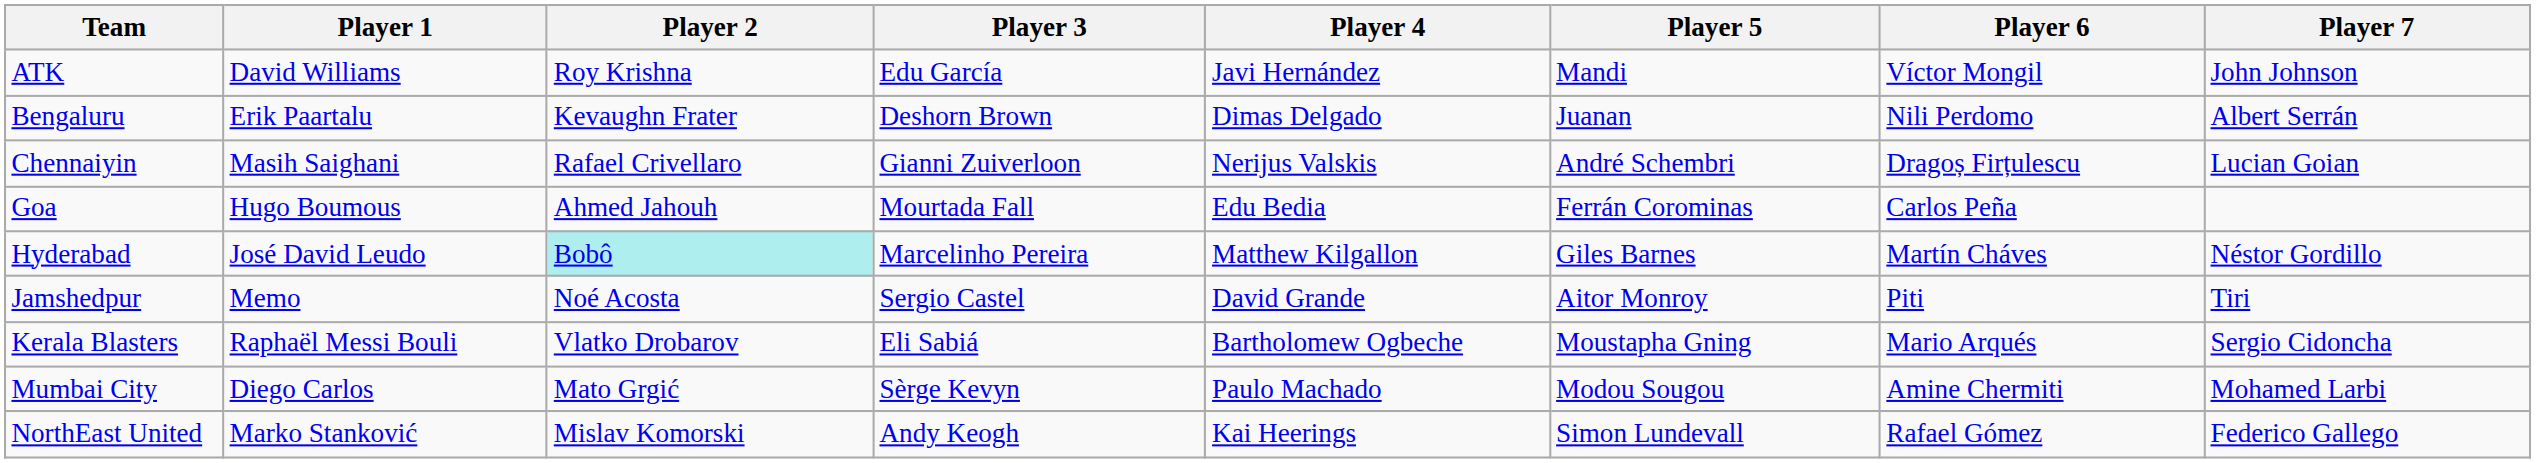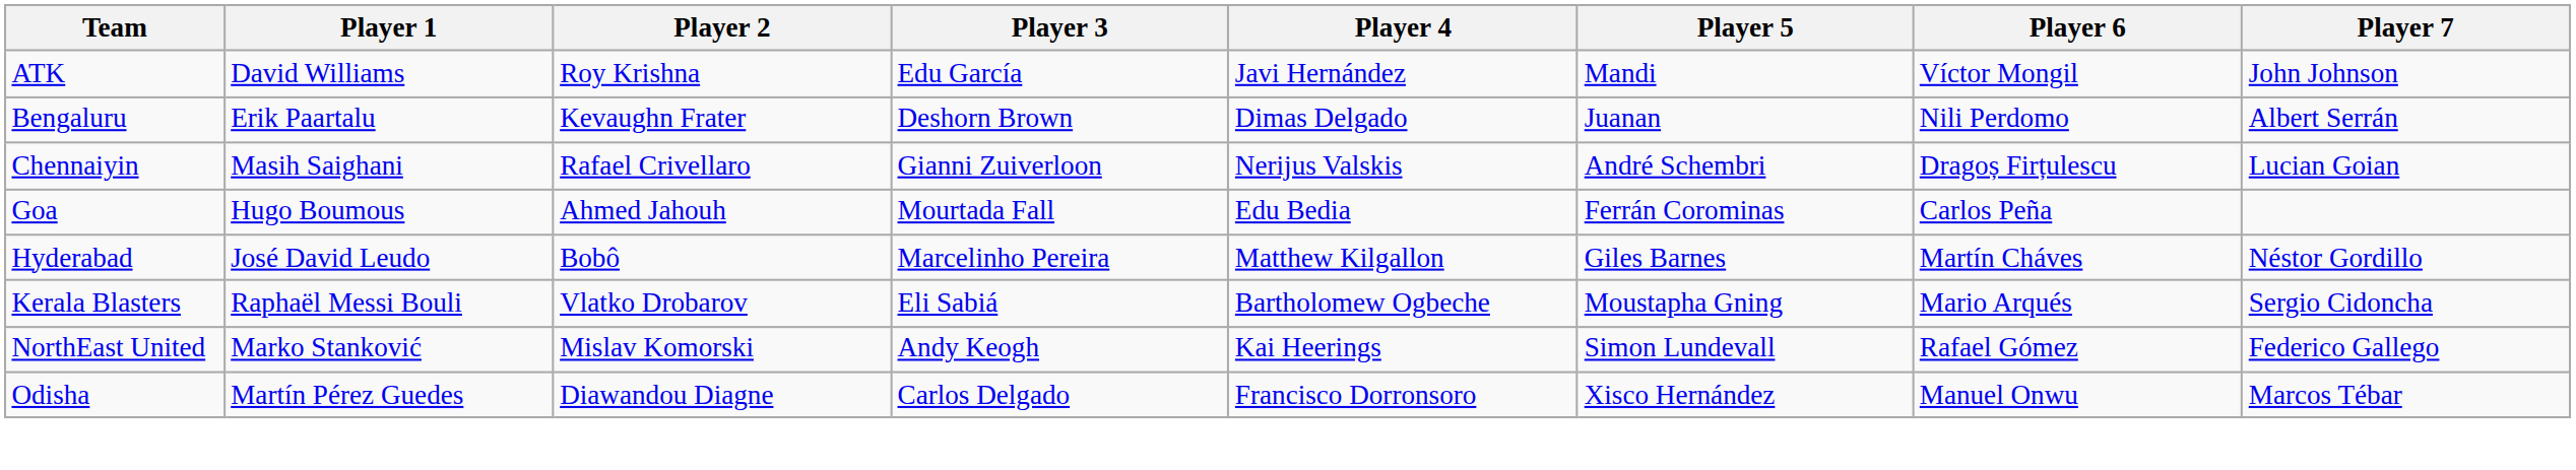 <table class="wikitable" style="font-size:84%;">
 <tr>
 <th width="140">Team</th>
 <th width="257">Player 1</th>
 <th width="257">Player 2</th>
 <th width="257">Player 3</th>
 <th width="257">Player 4</th>
 <th width="257">Player 5</th>
 <th width="257">Player 6</th>
 <th Width="257">Player 7</th>
 </tr>
 <tr>
 <td><a href='#'>ATK</a></td>
 <td> <a href='#'>David Williams</a></td>
 <td> <a href='#'>Roy Krishna</a></td>
 <td> <a href='#'>Edu García</a></td>
 <td> <a href='#'>Javi Hernández</a></td>
 <td> <a href='#'>Mandi</a></td>
 <td> <a href='#'>Víctor Mongil</a></td>
 <td> <a href='#'>John Johnson</a></td>
 </tr>
 <tr>
 <td><a href='#'>Bengaluru</a></td>
 <td> <a href='#'>Erik Paartalu</a></td>
 <td> <a href='#'>Kevaughn Frater</a></td>
 <td> <a href='#'>Deshorn Brown</a></td>
 <td> <a href='#'>Dimas Delgado</a></td>
 <td> <a href='#'>Juanan</a></td>
 <td> <a href='#'>Nili Perdomo</a></td>
 <td> <a href='#'>Albert Serrán</a></td>
 </tr>
 <tr>
 <td><a href='#'>Chennaiyin</a></td>
 <td> <a href='#'>Masih Saighani</a></td>
 <td> <a href='#'>Rafael Crivellaro</a></td>
 <td> <a href='#'>Gianni Zuiverloon</a></td>
 <td> <a href='#'>Nerijus Valskis</a></td>
 <td> <a href='#'>André Schembri</a></td>
 <td> <a href='#'>Dragoș Firțulescu</a></td>
 <td> <a href='#'>Lucian Goian</a></td>
 </tr>
 <tr>
 <td><a href='#'>Goa</a></td>
 <td> <a href='#'>Hugo Boumous</a></td>
 <td> <a href='#'>Ahmed Jahouh</a></td>
 <td> <a href='#'>Mourtada Fall</a></td>
 <td> <a href='#'>Edu Bedia</a></td>
 <td> <a href='#'>Ferrán Corominas</a></td>
 <td> <a href='#'>Carlos Peña</a></td>
 <td></td>
 </tr>
 <tr>
 <td><a href='#'>Hyderabad</a></td>
 <td> <a href='#'>José David Leudo</a></td>
-<td style="background: paleturquoise;"> <a href='#'>Bobô</a></td>
+<td> <a href='#'>Bobô</a></td>
 <td> <a href='#'>Marcelinho Pereira</a></td>
 <td> <a href='#'>Matthew Kilgallon</a></td>
 <td> <a href='#'>Giles Barnes</a></td>
 <td> <a href='#'>Martín Cháves</a></td>
 <td> <a href='#'>Néstor Gordillo</a></td>
-</tr>
-<tr>
-<td><a href='#'>Jamshedpur</a></td>
-<td> <a href='#'>Memo</a></td>
-<td> <a href='#'>Noé Acosta</a></td>
-<td> <a href='#'>Sergio Castel</a></td>
-<td> <a href='#'>David Grande</a></td>
-<td> <a href='#'>Aitor Monroy</a></td>
-<td> <a href='#'>Piti</a></td>
-<td> <a href='#'>Tiri</a></td>
 </tr>
 <tr>
 <td><a href='#'>Kerala Blasters</a></td>
 <td> <a href='#'>Raphaël Messi Bouli</a></td>
 <td> <a href='#'>Vlatko Drobarov</a></td>
 <td> <a href='#'>Eli Sabiá</a></td>
 <td> <a href='#'>Bartholomew Ogbeche</a></td>
 <td> <a href='#'>Moustapha Gning</a></td>
 <td> <a href='#'>Mario Arqués</a></td>
 <td> <a href='#'>Sergio Cidoncha</a></td>
 </tr>
 <tr>
-<td><a href='#'>Mumbai City</a></td>
-<td> <a href='#'>Diego Carlos</a></td>
-<td> <a href='#'>Mato Grgić</a></td>
-<td> <a href='#'>Sèrge Kevyn</a></td>
-<td> <a href='#'>Paulo Machado</a></td>
-<td> <a href='#'>Modou Sougou</a></td>
-<td> <a href='#'>Amine Chermiti</a></td>
-<td> <a href='#'>Mohamed Larbi</a></td>
-</tr>
-<tr>
 <td><a href='#'>NorthEast United</a></td>
 <td> <a href='#'>Marko Stanković</a></td>
 <td> <a href='#'>Mislav Komorski</a></td>
 <td> <a href='#'>Andy Keogh</a></td>
 <td> <a href='#'>Kai Heerings</a></td>
 <td> <a href='#'>Simon Lundevall</a></td>
 <td> <a href='#'>Rafael Gómez</a></td>
 <td> <a href='#'>Federico Gallego</a></td>
 </tr>
+<tr>
+<td><a href='#'>Odisha</a></td>
+<td> <a href='#'>Martín Pérez Guedes</a></td>
+<td> <a href='#'>Diawandou Diagne</a></td>
+<td> <a href='#'>Carlos Delgado</a></td>
+<td> <a href='#'>Francisco Dorronsoro</a></td>
+<td> <a href='#'>Xisco Hernández</a></td>
+<td> <a href='#'>Manuel Onwu</a></td>
+<td> <a href='#'>Marcos Tébar</a></td>
+</tr>
 </table>
